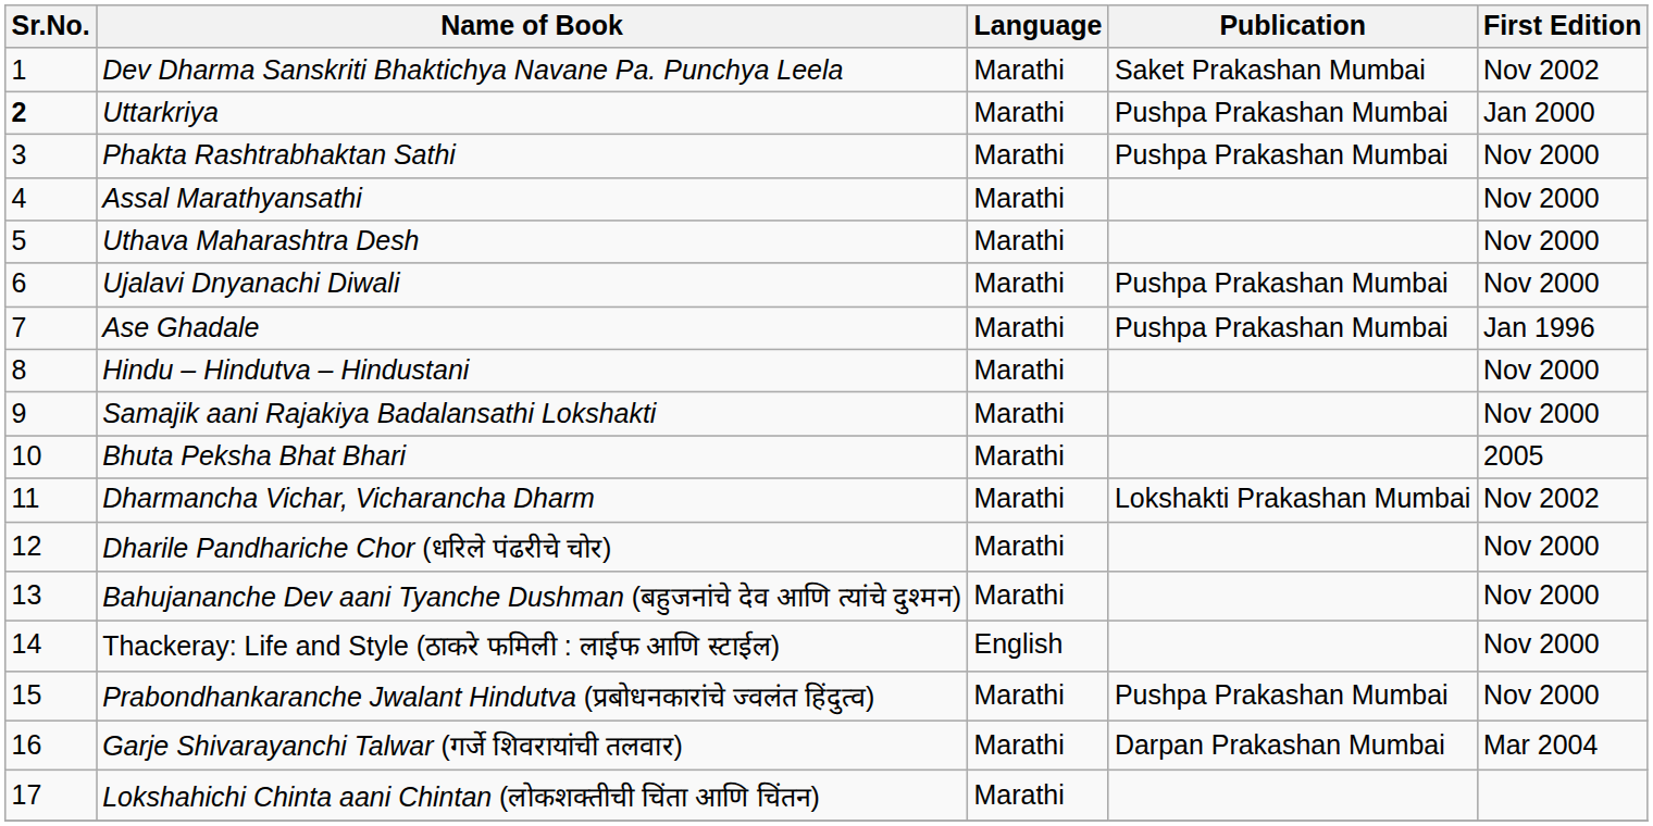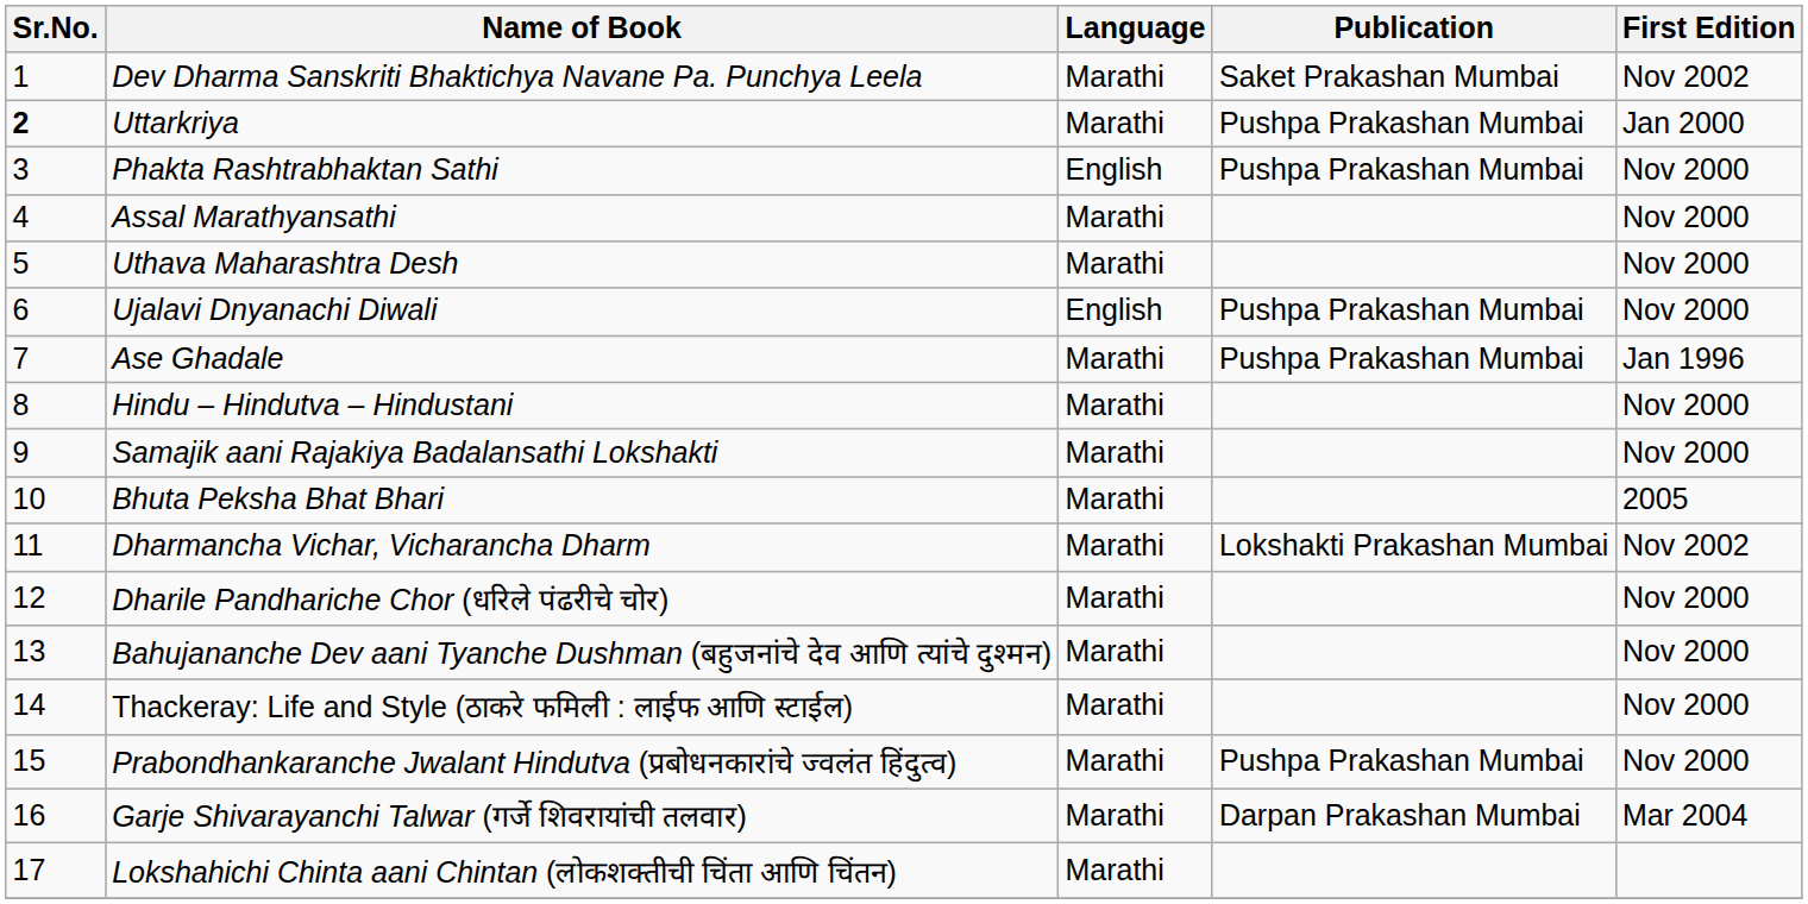 <table class="wikitable sortable">
 <tr>
 <th>Sr.No.</th>
 <th>Name of Book</th>
 <th>Language</th>
 <th>Publication</th>
 <th>First Edition</th>
 </tr>
 <tr>
 <td>1</td>
 <td><em>Dev Dharma Sanskriti Bhaktichya Navane Pa. Punchya Leela</em></td>
 <td>Marathi</td>
 <td>Saket Prakashan Mumbai</td>
 <td>Nov 2002</td>
 </tr>
 <tr>
 <td><strong>2</strong></td>
 <td><em>Uttarkriya</em></td>
 <td>Marathi</td>
 <td>Pushpa Prakashan Mumbai</td>
 <td>Jan 2000</td>
 </tr>
 <tr>
 <td>3</td>
 <td><em>Phakta Rashtrabhaktan Sathi</em></td>
-<td>Marathi</td>
+<td>English</td>
 <td>Pushpa Prakashan Mumbai</td>
 <td>Nov 2000</td>
 </tr>
 <tr>
 <td>4</td>
 <td><em>Assal Marathyansathi</em></td>
 <td>Marathi</td>
 <td></td>
 <td>Nov 2000</td>
 </tr>
 <tr>
 <td>5</td>
 <td><em>Uthava Maharashtra Desh</em></td>
 <td>Marathi</td>
 <td></td>
 <td>Nov 2000</td>
 </tr>
 <tr>
 <td>6</td>
 <td><em>Ujalavi Dnyanachi Diwali</em></td>
-<td>Marathi</td>
+<td>English</td>
 <td>Pushpa Prakashan Mumbai</td>
 <td>Nov 2000</td>
 </tr>
 <tr>
 <td>7</td>
 <td><em>Ase Ghadale</em></td>
 <td>Marathi</td>
 <td>Pushpa Prakashan Mumbai</td>
 <td>Jan 1996</td>
 </tr>
 <tr>
 <td>8</td>
 <td><em>Hindu – Hindutva – Hindustani</em></td>
 <td>Marathi</td>
 <td></td>
 <td>Nov 2000</td>
 </tr>
 <tr>
 <td>9</td>
 <td><em>Samajik aani Rajakiya Badalansathi Lokshakti</em></td>
 <td>Marathi</td>
 <td></td>
 <td>Nov 2000</td>
 </tr>
 <tr>
 <td>10</td>
 <td><em>Bhuta Peksha Bhat Bhari</em></td>
 <td>Marathi</td>
 <td></td>
 <td>2005</td>
 </tr>
 <tr>
 <td>11</td>
 <td><em>Dharmancha Vichar, Vicharancha Dharm</em></td>
 <td>Marathi</td>
 <td>Lokshakti Prakashan Mumbai</td>
 <td>Nov 2002</td>
 </tr>
 <tr>
 <td>12</td>
 <td><em>Dharile Pandhariche Chor</em> (धरिले पंढरीचे चोर)</td>
 <td>Marathi</td>
 <td></td>
 <td>Nov 2000</td>
 </tr>
 <tr>
 <td>13</td>
 <td><em>Bahujananche Dev aani Tyanche Dushman</em> (बहुजनांचे देव आणि त्यांचे दुश्मन)</td>
 <td>Marathi</td>
 <td></td>
 <td>Nov 2000</td>
 </tr>
 <tr>
 <td>14</td>
 <td>Thackeray: Life and Style (ठाकरे फमिली : लाईफ आणि स्टाईल)</td>
-<td>English</td>
+<td>Marathi</td>
 <td></td>
 <td>Nov 2000</td>
 </tr>
 <tr>
 <td>15</td>
 <td><em>Prabondhankaranche Jwalant Hindutva</em> (प्रबोधनकारांचे ज्वलंत हिंदुत्व)</td>
 <td>Marathi</td>
 <td>Pushpa Prakashan Mumbai</td>
 <td>Nov 2000</td>
 </tr>
 <tr>
 <td>16</td>
 <td><em>Garje Shivarayanchi Talwar</em> (गर्जे शिवरायांची तलवार)</td>
 <td>Marathi</td>
 <td>Darpan Prakashan Mumbai</td>
 <td>Mar 2004</td>
 </tr>
 <tr>
 <td>17</td>
 <td><em>Lokshahichi Chinta aani Chintan</em> (लोकशक्तीची चिंता आणि चिंतन)</td>
 <td>Marathi</td>
 <td></td>
 <td></td>
 </tr>
 <tr>
 </tr>
 </table>
